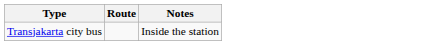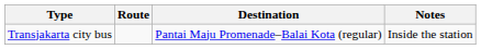 <table class="wikitable">
 <tr>
 <th>Type</th>
 <th>Route</th>
+<th>Destination</th>
 <th>Notes</th>
 </tr>
 <tr>
 <td><a href='#'>Transjakarta</a> city bus</td>
 <td></td>
+<td><a href='#'>Pantai Maju Promenade</a>–<a href='#'>Balai Kota</a> (regular)</td>
 <td>Inside the station</td>
 </tr>
 </table>
